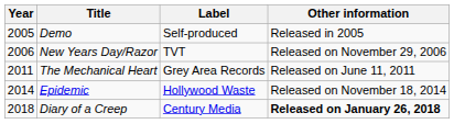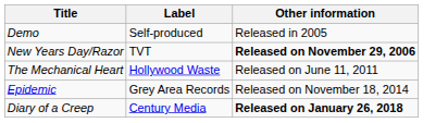 <table class="wikitable">
 <tr>
-<th>Year</th>
 <th>Title</th>
 <th>Label</th>
 <th>Other information</th>
 </tr>
 <tr>
-<td>2005</td>
 <td><em>Demo</em></td>
 <td>Self-produced</td>
 <td>Released in 2005</td>
 </tr>
 <tr>
-<td>2006</td>
 <td><em>New Years Day/Razor</em></td>
 <td>TVT</td>
-<td>Released on November 29, 2006</td>
+<td><strong>Released on November 29, 2006</strong></td>
 </tr>
 <tr>
-<td>2011</td>
 <td><em>The Mechanical Heart</em></td>
-<td>Grey Area Records</td>
+<td><a href='#'>Hollywood Waste</a></td>
 <td>Released on June 11, 2011</td>
 </tr>
 <tr>
-<td>2014</td>
 <td><em><a href='#'>Epidemic</a></em></td>
-<td><a href='#'>Hollywood Waste</a></td>
+<td>Grey Area Records</td>
 <td>Released on November 18, 2014</td>
 </tr>
 <tr>
-<td>2018</td>
 <td><em>Diary of a Creep</em></td>
 <td><a href='#'>Century Media</a></td>
 <td><strong>Released on January 26, 2018</strong></td>
 </tr>
 </table>
